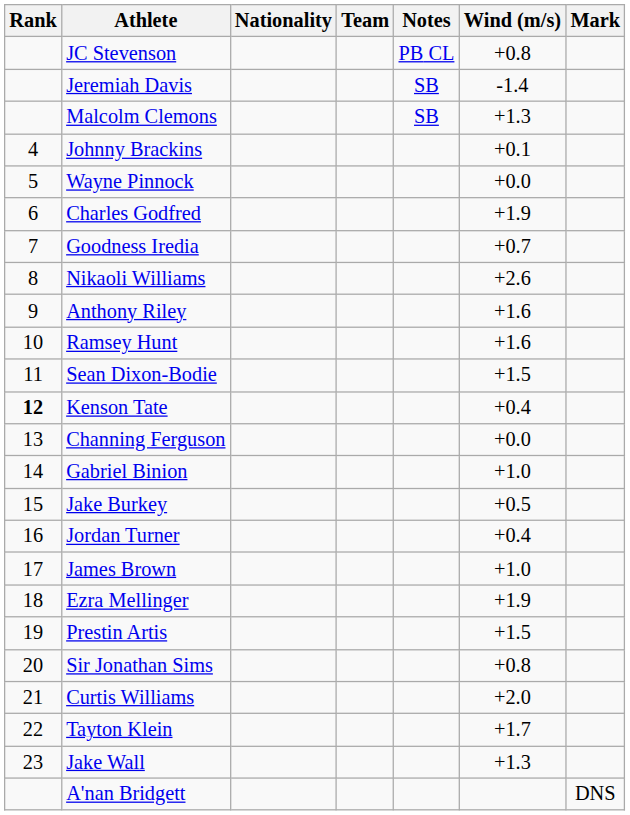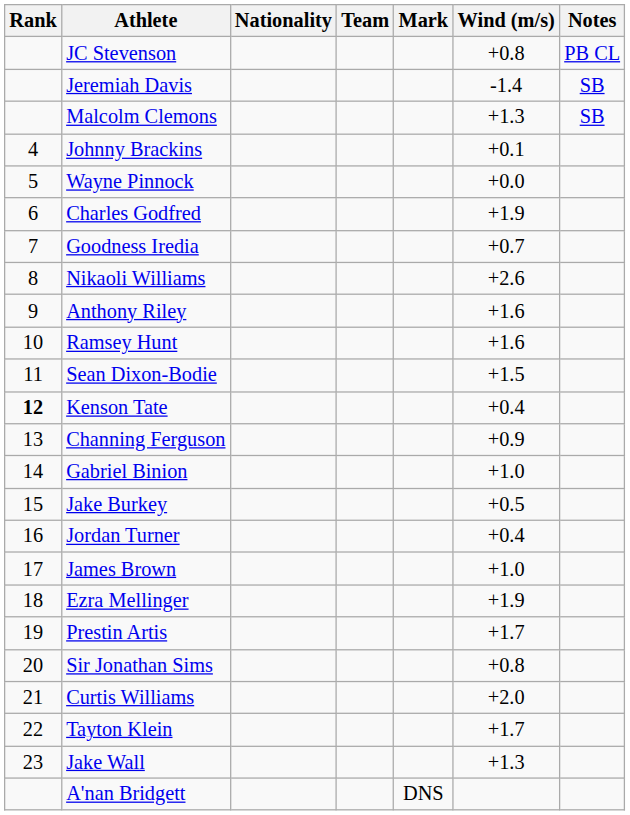 <table class="wikitable sortable plainrowheaders" style="text-align:center">
 <tr>
 <th scope="col">Rank</th>
 <th scope="col">Athlete</th>
 <th scope="col">Nationality</th>
 <th scope="col">Team</th>
+<th scope="col">Mark</th>
+<th scope="col">Wind (m/s)</th>
 <th scope="col">Notes</th>
-<th scope="col">Wind (m/s)</th>
-<th scope="col">Mark</th>
 </tr>
 <tr>
 <td></td>
 <td align=left><a href='#'>JC Stevenson</a></td>
 <td align=left></td>
 <td></td>
+<td></td>
+<td>+0.8</td>
 <td><a href='#'><abbr>PB</abbr> CL</a></td>
-<td>+0.8</td>
-<td></td>
 </tr>
 <tr>
 <td></td>
 <td align=left><a href='#'>Jeremiah Davis</a></td>
 <td align=left></td>
 <td></td>
+<td></td>
+<td>-1.4</td>
 <td><a href='#'><abbr>SB</abbr></a></td>
-<td>-1.4</td>
-<td></td>
 </tr>
 <tr>
 <td></td>
 <td align=left><a href='#'>Malcolm Clemons</a></td>
 <td align=left></td>
 <td></td>
+<td></td>
+<td>+1.3</td>
 <td><a href='#'><abbr>SB</abbr></a></td>
-<td>+1.3</td>
-<td></td>
 </tr>
 <tr>
 <td>4</td>
 <td align=left><a href='#'>Johnny Brackins</a></td>
 <td align=left></td>
 <td></td>
 <td></td>
 <td>+0.1</td>
 <td></td>
 </tr>
 <tr>
 <td>5</td>
 <td align=left><a href='#'>Wayne Pinnock</a></td>
 <td align=left></td>
 <td></td>
 <td></td>
 <td>+0.0</td>
 <td></td>
 </tr>
 <tr>
 <td>6</td>
 <td align=left><a href='#'>Charles Godfred</a></td>
 <td align=left></td>
 <td></td>
 <td></td>
 <td>+1.9</td>
 <td></td>
 </tr>
 <tr>
 <td>7</td>
 <td align=left><a href='#'>Goodness Iredia</a></td>
 <td align=left></td>
 <td></td>
 <td></td>
 <td>+0.7</td>
 <td></td>
 </tr>
 <tr>
 <td>8</td>
 <td align=left><a href='#'>Nikaoli Williams</a></td>
 <td align=left></td>
 <td></td>
 <td></td>
 <td>+2.6</td>
 <td></td>
 </tr>
 <tr>
 <td>9</td>
 <td align=left><a href='#'>Anthony Riley</a></td>
 <td align=left></td>
 <td></td>
 <td></td>
 <td>+1.6</td>
 <td></td>
 </tr>
 <tr>
 <td>10</td>
 <td align=left><a href='#'>Ramsey Hunt</a></td>
 <td align=left></td>
 <td></td>
 <td></td>
 <td>+1.6</td>
 <td></td>
 </tr>
 <tr>
 <td>11</td>
 <td align=left><a href='#'>Sean Dixon-Bodie</a></td>
 <td align=left></td>
 <td></td>
 <td></td>
 <td>+1.5</td>
 <td></td>
 </tr>
 <tr>
 <td><strong>12</strong></td>
 <td align=left><a href='#'>Kenson Tate</a></td>
 <td align=left></td>
 <td></td>
 <td></td>
 <td>+0.4</td>
 <td></td>
 </tr>
 <tr>
 <td>13</td>
 <td align=left><a href='#'>Channing Ferguson</a></td>
 <td align=left></td>
 <td></td>
 <td></td>
-<td>+0.0</td>
+<td>+0.9</td>
 <td></td>
 </tr>
 <tr>
 <td>14</td>
 <td align=left><a href='#'>Gabriel Binion</a></td>
 <td align=left></td>
 <td></td>
 <td></td>
 <td>+1.0</td>
 <td></td>
 </tr>
 <tr>
 <td>15</td>
 <td align=left><a href='#'>Jake Burkey</a></td>
 <td align=left></td>
 <td></td>
 <td></td>
 <td>+0.5</td>
 <td></td>
 </tr>
 <tr>
 <td>16</td>
 <td align=left><a href='#'>Jordan Turner</a></td>
 <td align=left></td>
 <td></td>
 <td></td>
 <td>+0.4</td>
 <td></td>
 </tr>
 <tr>
 <td>17</td>
 <td align=left><a href='#'>James Brown</a></td>
 <td align=left></td>
 <td></td>
 <td></td>
 <td>+1.0</td>
 <td></td>
 </tr>
 <tr>
 <td>18</td>
 <td align=left><a href='#'>Ezra Mellinger</a></td>
 <td align=left></td>
 <td></td>
 <td></td>
 <td>+1.9</td>
 <td></td>
 </tr>
 <tr>
 <td>19</td>
 <td align=left><a href='#'>Prestin Artis</a></td>
 <td align=left></td>
 <td></td>
 <td></td>
-<td>+1.5</td>
+<td>+1.7</td>
 <td></td>
 </tr>
 <tr>
 <td>20</td>
 <td align=left><a href='#'>Sir Jonathan Sims</a></td>
 <td align=left></td>
 <td></td>
 <td></td>
 <td>+0.8</td>
 <td></td>
 </tr>
 <tr>
 <td>21</td>
 <td align=left><a href='#'>Curtis Williams</a></td>
 <td align=left></td>
 <td></td>
 <td></td>
 <td>+2.0</td>
 <td></td>
 </tr>
 <tr>
 <td>22</td>
 <td align=left><a href='#'>Tayton Klein</a></td>
 <td align=left></td>
 <td></td>
 <td></td>
 <td>+1.7</td>
 <td></td>
 </tr>
 <tr>
 <td>23</td>
 <td align=left><a href='#'>Jake Wall</a></td>
 <td align=left></td>
 <td></td>
 <td></td>
 <td>+1.3</td>
 <td></td>
 </tr>
 <tr>
 <td></td>
 <td align=left><a href='#'>A'nan Bridgett</a></td>
 <td align=left></td>
 <td></td>
+<td>DNS</td>
 <td></td>
 <td></td>
-<td>DNS</td>
 </tr>
 </table>
